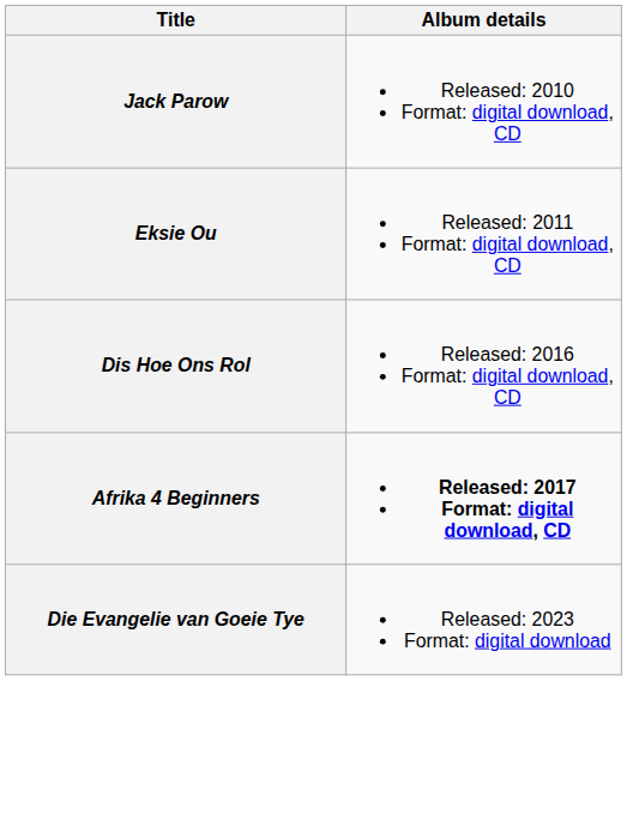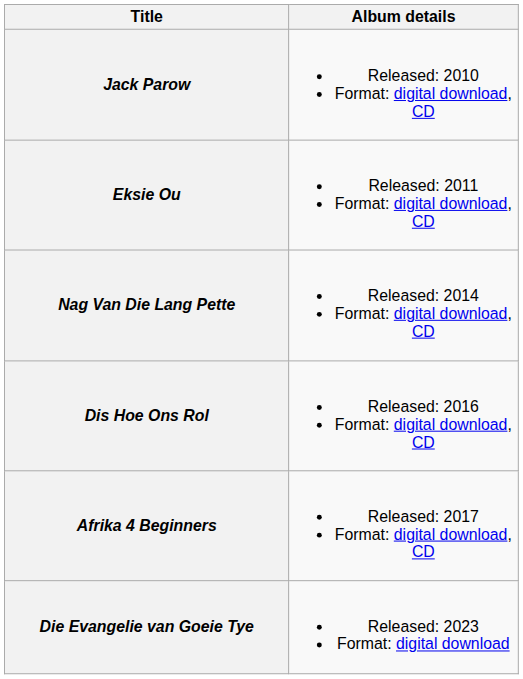 <table class="wikitable plainrowheaders" style="text-align:center;" border="2">
 <tr>
 <th scope="col" rowspan="1" style="width:17.5em;">Title</th>
 <th scope="col" rowspan="1" style="width:14em;">Album details</th>
 </tr>
 <tr>
 <th scope="row"><em>Jack Parow</em></th>
 <td style=><br><ul><li>Released: 2010</li><li>Format: <a href='#'>digital download</a>, <a href='#'>CD</a></li></ul></td>
 </tr>
 <tr>
 <th scope="row"><em>Eksie Ou</em></th>
 <td style=><br><ul><li>Released: 2011</li><li>Format: <a href='#'>digital download</a>, <a href='#'>CD</a></li></ul></td>
 </tr>
 <tr>
+<th scope="row"><em>Nag Van Die Lang Pette</em></th>
+<td style=><br><ul><li>Released: 2014</li><li>Format: <a href='#'>digital download</a>, <a href='#'>CD</a></li></ul></td>
+</tr>
+<tr>
 <th scope="row"><em>Dis Hoe Ons Rol</em></th>
 <td style=><br><ul><li>Released: 2016</li><li>Format: <a href='#'>digital download</a>, <a href='#'>CD</a></li></ul></td>
 </tr>
 <tr>
 <th scope="row"><em>Afrika 4 Beginners</em></th>
-<td style=><strong><br><ul><li>Released: 2017</li><li>Format: <a href='#'>digital download</a>, <a href='#'>CD</a></li></ul></strong></td>
+<td style=><br><ul><li>Released: 2017</li><li>Format: <a href='#'>digital download</a>, <a href='#'>CD</a></li></ul></td>
 </tr>
 <tr>
 <th scope="row"><em>Die Evangelie van Goeie Tye</em></th>
 <td style=><br><ul><li>Released: 2023</li><li>Format: <a href='#'>digital download</a></li></ul></td>
 </tr>
 </table>
